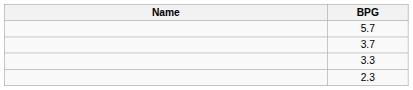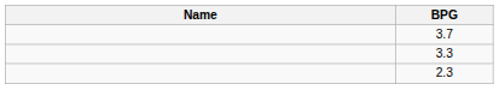 <table class=wikitable width="50%">
 <tr>
 <th width="80%">Name</th>
 <th width="20%">BPG</th>
-</tr>
-<tr>
-<td></td>
-<td align=center>5.7</td>
 </tr>
 <tr>
 <td></td>
 <td align=center>3.7</td>
 </tr>
 <tr>
 <td></td>
 <td align=center>3.3</td>
 </tr>
 <tr>
 <td></td>
 <td align=center>2.3</td>
 </tr>
 </table>
